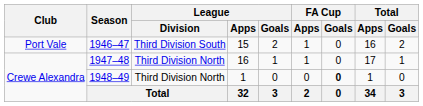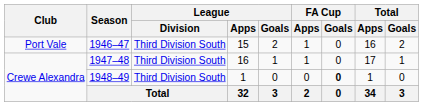 <table class="wikitable" style="text-align: center;">
 <tr>
 <th rowspan="2">Club</th>
 <th rowspan="2">Season</th>
 <th colspan="3">League</th>
 <th colspan="2">FA Cup</th>
 <th colspan="2">Total</th>
 </tr>
 <tr>
 <th>Division</th>
 <th>Apps</th>
 <th>Goals</th>
 <th>Apps</th>
 <th>Goals</th>
 <th>Apps</th>
 <th>Goals</th>
 </tr>
 <tr>
 <td><a href='#'>Port Vale</a></td>
 <td><a href='#'>1946–47</a></td>
 <td><a href='#'>Third Division South</a></td>
 <td>15</td>
 <td>2</td>
 <td>1</td>
 <td>0</td>
 <td>16</td>
 <td>2</td>
 </tr>
 <tr>
 <td rowspan="3"><a href='#'>Crewe Alexandra</a></td>
 <td><a href='#'>1947–48</a></td>
-<td><a href='#'>Third Division North</a></td>
+<td><a href='#'>Third Division South</a></td>
 <td>16</td>
 <td>1</td>
 <td>1</td>
 <td>0</td>
 <td>17</td>
 <td>1</td>
 </tr>
 <tr>
 <td><a href='#'>1948–49</a></td>
-<td>Third Division North</td>
+<td><a href='#'>Third Division South</a></td>
 <td>1</td>
 <td>0</td>
 <td>0</td>
 <td><strong>0</strong></td>
 <td>1</td>
 <td>0</td>
 </tr>
 <tr>
 <th colspan="2">Total</th>
 <th>32</th>
 <th>3</th>
 <th>2</th>
 <th>0</th>
 <th>34</th>
 <th>3</th>
 </tr>
 </table>
